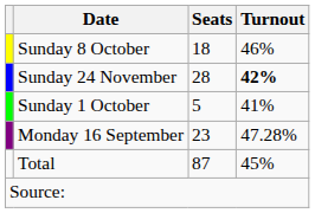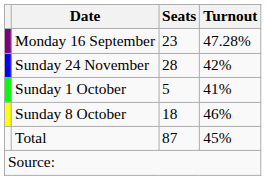 <table class="wikitable">
 <tr>
 <th></th>
 <th>Date</th>
 <th>Seats</th>
 <th>Turnout</th>
 </tr>
 <tr>
-<td style="background-color:#FFFF00"></td>
-<td>Sunday 8 October</td>
-<td>18</td>
-<td>46%</td>
+<td style="background-color:#800080"></td>
+<td>Monday 16 September</td>
+<td>23</td>
+<td>47.28%</td>
 </tr>
 <tr>
 <td style="background-color:blue"></td>
 <td>Sunday 24 November</td>
 <td>28</td>
-<td><strong>42%</strong></td>
+<td>42%</td>
 </tr>
 <tr>
 <td style="background-color:#00FF00"></td>
 <td>Sunday 1 October</td>
 <td>5</td>
 <td>41%</td>
 </tr>
 <tr>
-<td style="background-color:#800080"></td>
-<td>Monday 16 September</td>
-<td>23</td>
-<td>47.28%</td>
+<td style="background-color:#FFFF00"></td>
+<td>Sunday 8 October</td>
+<td>18</td>
+<td>46%</td>
 </tr>
 <tr>
 <td></td>
 <td>Total</td>
 <td>87</td>
 <td>45%</td>
 </tr>
 <tr>
 <td colspan=4>Source:</td>
 </tr>
 </table>
